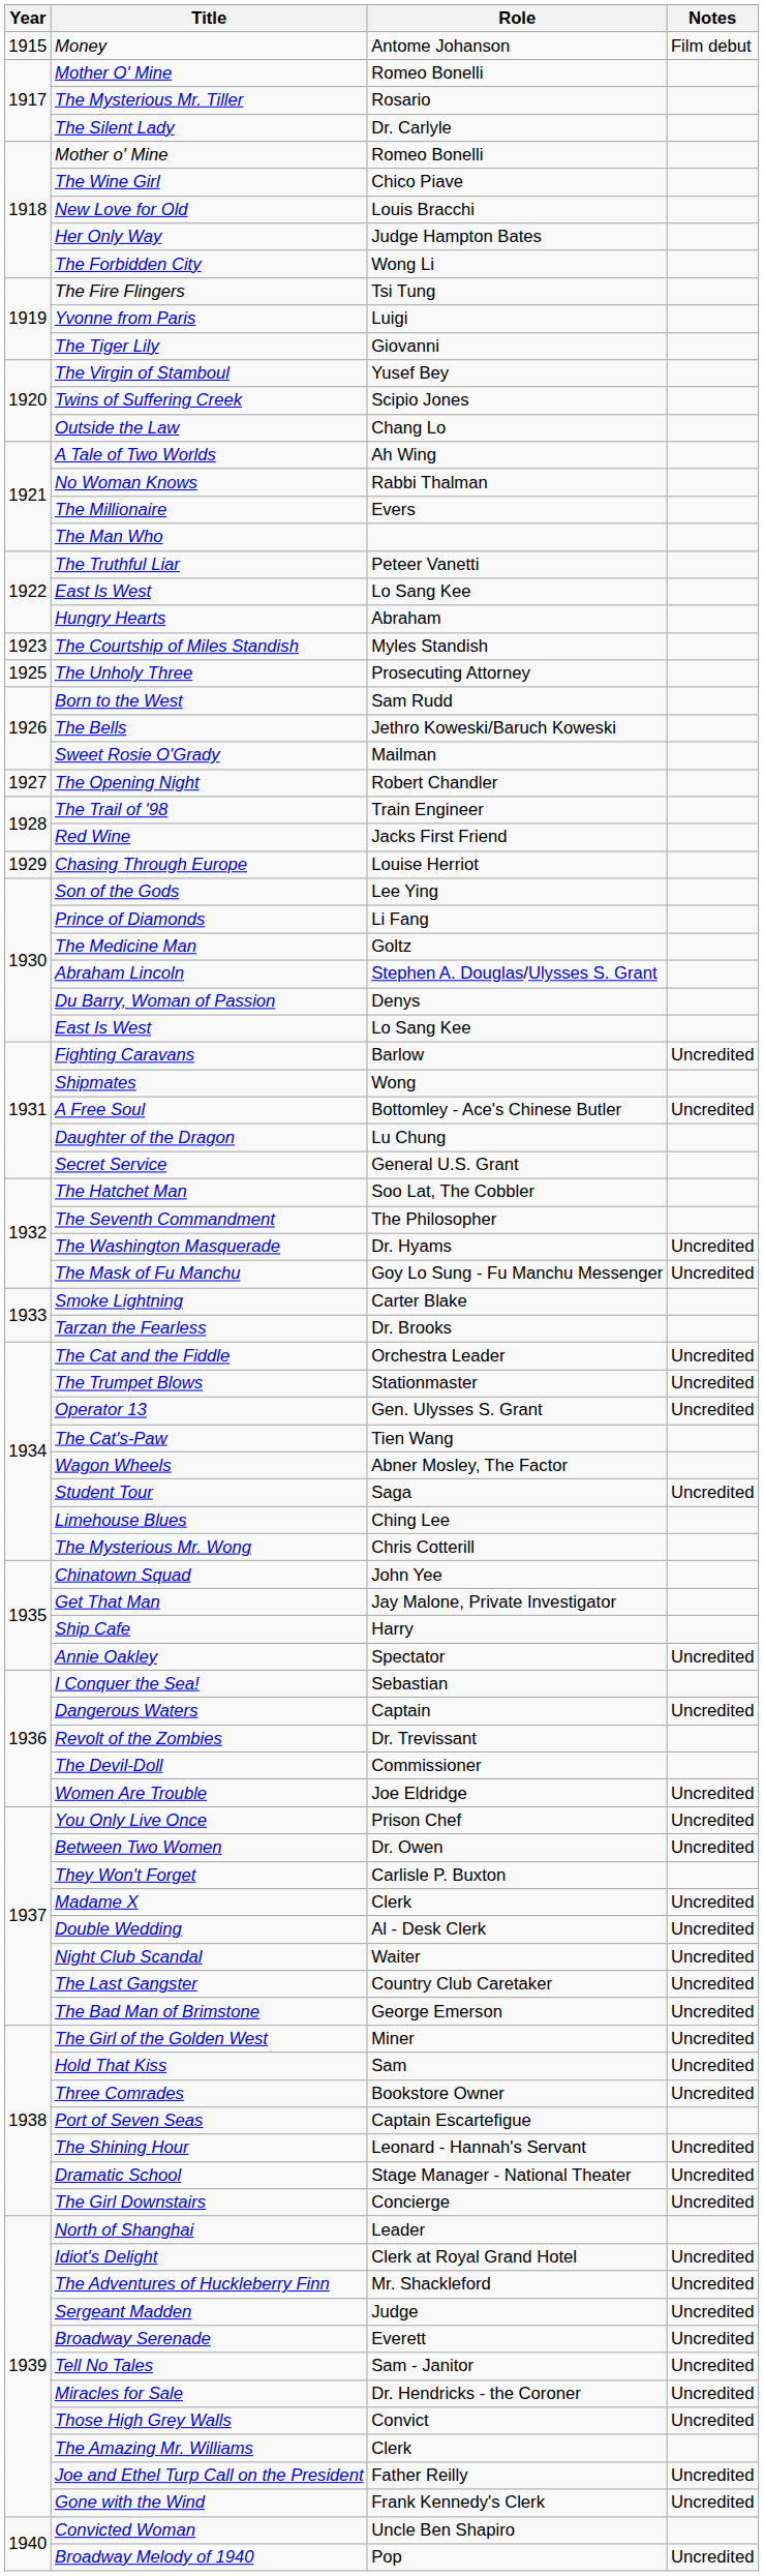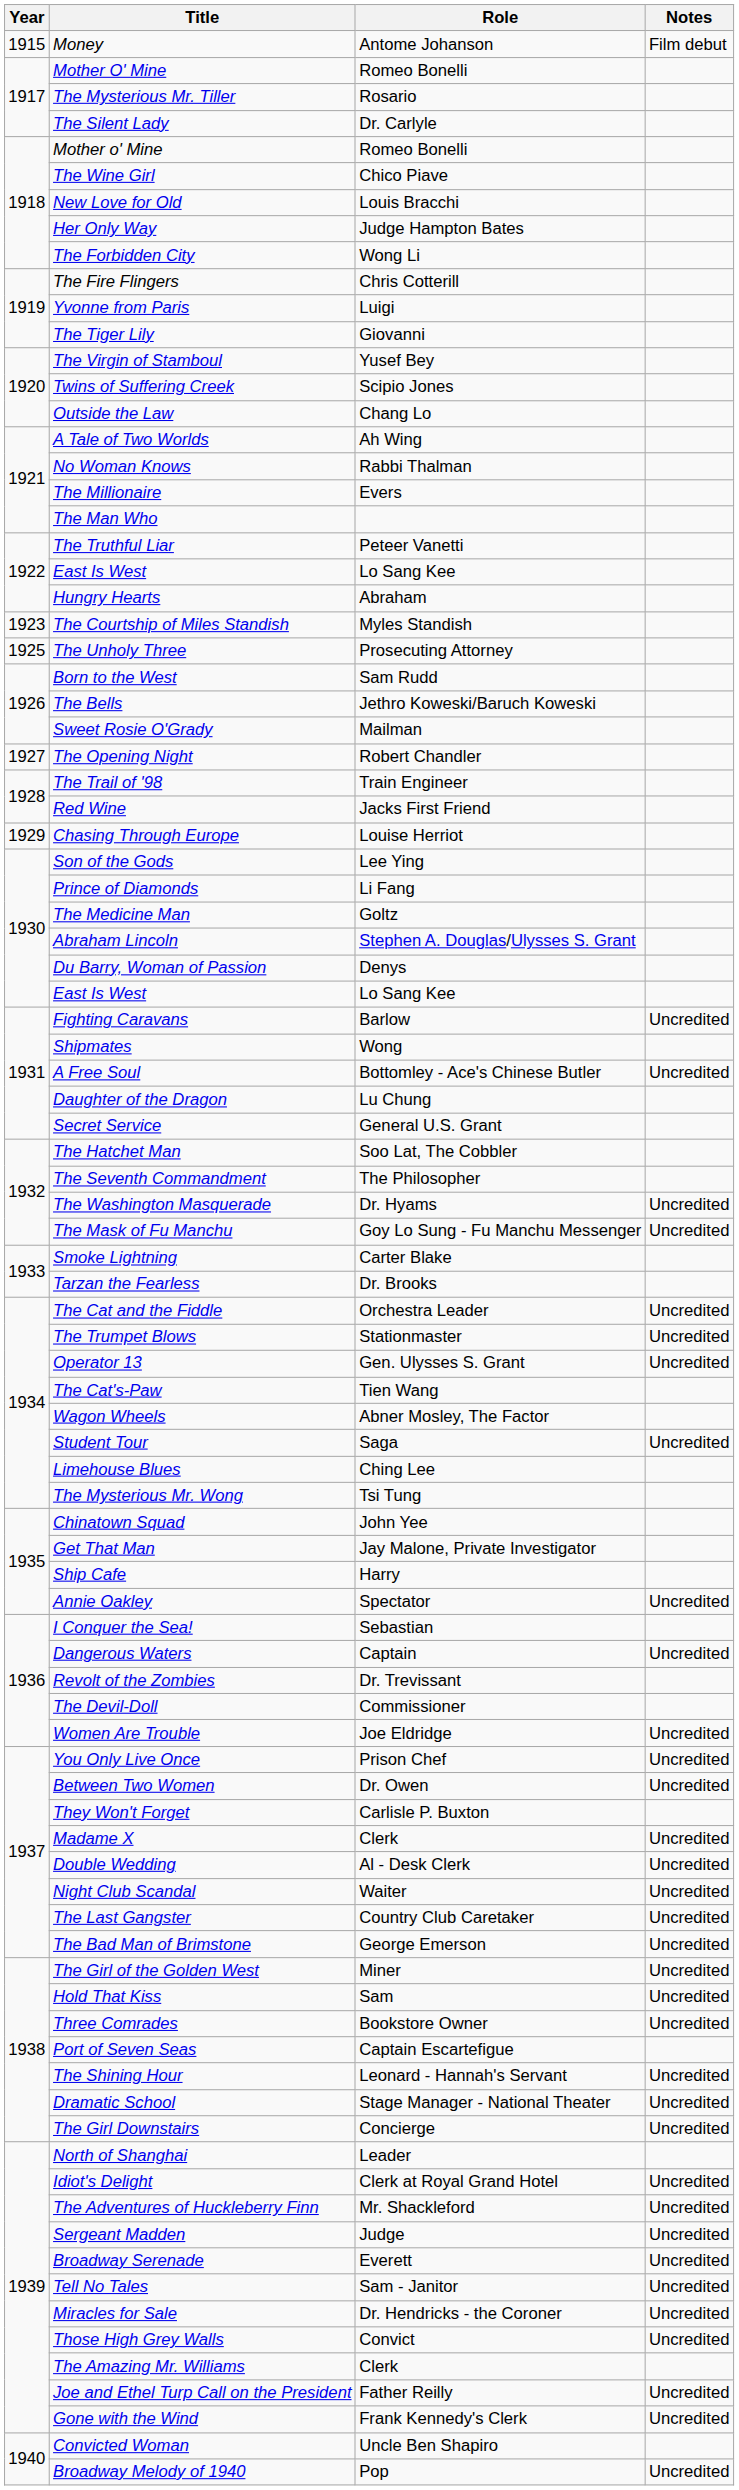 <table class="wikitable">
 <tr>
 <th>Year</th>
 <th>Title</th>
 <th>Role</th>
 <th>Notes</th>
 </tr>
 <tr>
 <td>1915</td>
 <td><em>Money</em></td>
 <td>Antome Johanson</td>
 <td>Film debut</td>
 </tr>
 <tr>
 <td rowspan=3>1917</td>
 <td><em><a href='#'>Mother O' Mine</a></em></td>
 <td>Romeo Bonelli</td>
 <td></td>
 </tr>
 <tr>
 <td><em><a href='#'>The Mysterious Mr. Tiller</a></em></td>
 <td>Rosario</td>
 <td></td>
 </tr>
 <tr>
 <td><em><a href='#'>The Silent Lady</a></em></td>
 <td>Dr. Carlyle</td>
 <td></td>
 </tr>
 <tr>
 <td rowspan=5>1918</td>
 <td><em>Mother o' Mine</em></td>
 <td>Romeo Bonelli</td>
 <td></td>
 </tr>
 <tr>
 <td><em><a href='#'>The Wine Girl</a></em></td>
 <td>Chico Piave</td>
 <td></td>
 </tr>
 <tr>
 <td><em><a href='#'>New Love for Old</a></em></td>
 <td>Louis Bracchi</td>
 <td></td>
 </tr>
 <tr>
 <td><em><a href='#'>Her Only Way</a></em></td>
 <td>Judge Hampton Bates</td>
 <td></td>
 </tr>
 <tr>
 <td><em><a href='#'>The Forbidden City</a></em></td>
 <td>Wong Li</td>
 <td></td>
 </tr>
 <tr>
 <td rowspan=3>1919</td>
 <td><em>The Fire Flingers</em></td>
-<td>Tsi Tung</td>
+<td>Chris Cotterill</td>
 <td></td>
 </tr>
 <tr>
 <td><em><a href='#'>Yvonne from Paris</a></em></td>
 <td>Luigi</td>
 <td></td>
 </tr>
 <tr>
 <td><em><a href='#'>The Tiger Lily</a></em></td>
 <td>Giovanni</td>
 <td></td>
 </tr>
 <tr>
 <td rowspan=3>1920</td>
 <td><em><a href='#'>The Virgin of Stamboul</a></em></td>
 <td>Yusef Bey</td>
 <td></td>
 </tr>
 <tr>
 <td><em><a href='#'>Twins of Suffering Creek</a></em></td>
 <td>Scipio Jones</td>
 <td></td>
 </tr>
 <tr>
 <td><em><a href='#'>Outside the Law</a></em></td>
 <td>Chang Lo</td>
 <td></td>
 </tr>
 <tr>
 <td rowspan=4>1921</td>
 <td><em><a href='#'>A Tale of Two Worlds</a></em></td>
 <td>Ah Wing</td>
 <td></td>
 </tr>
 <tr>
 <td><em><a href='#'>No Woman Knows</a></em></td>
 <td>Rabbi Thalman</td>
 <td></td>
 </tr>
 <tr>
 <td><em><a href='#'>The Millionaire</a></em></td>
 <td>Evers</td>
 <td></td>
 </tr>
 <tr>
 <td><em><a href='#'>The Man Who</a></em></td>
 <td></td>
 <td></td>
 </tr>
 <tr>
 <td rowspan=3>1922</td>
 <td><em><a href='#'>The Truthful Liar</a></em></td>
 <td>Peteer Vanetti</td>
 <td></td>
 </tr>
 <tr>
 <td><em><a href='#'>East Is West</a></em></td>
 <td>Lo Sang Kee</td>
 <td></td>
 </tr>
 <tr>
 <td><em><a href='#'>Hungry Hearts</a></em></td>
 <td>Abraham</td>
 <td></td>
 </tr>
 <tr>
 <td>1923</td>
 <td><em><a href='#'>The Courtship of Miles Standish</a></em></td>
 <td>Myles Standish</td>
 <td></td>
 </tr>
 <tr>
 <td>1925</td>
 <td><em><a href='#'>The Unholy Three</a></em></td>
 <td>Prosecuting Attorney</td>
 <td></td>
 </tr>
 <tr>
 <td rowspan=3>1926</td>
 <td><em><a href='#'>Born to the West</a></em></td>
 <td>Sam Rudd</td>
 <td></td>
 </tr>
 <tr>
 <td><em><a href='#'>The Bells</a></em></td>
 <td>Jethro Koweski/Baruch Koweski</td>
 <td></td>
 </tr>
 <tr>
 <td><em><a href='#'>Sweet Rosie O'Grady</a></em></td>
 <td>Mailman</td>
 <td></td>
 </tr>
 <tr>
 <td>1927</td>
 <td><em><a href='#'>The Opening Night</a></em></td>
 <td>Robert Chandler</td>
 <td></td>
 </tr>
 <tr>
 <td rowspan=2>1928</td>
 <td><em><a href='#'>The Trail of '98</a></em></td>
 <td>Train Engineer</td>
 <td></td>
 </tr>
 <tr>
 <td><em><a href='#'>Red Wine</a></em></td>
 <td>Jacks First Friend</td>
 <td></td>
 </tr>
 <tr>
 <td>1929</td>
 <td><em><a href='#'>Chasing Through Europe</a></em></td>
 <td>Louise Herriot</td>
 <td></td>
 </tr>
 <tr>
 <td rowspan=6>1930</td>
 <td><em><a href='#'>Son of the Gods</a></em></td>
 <td>Lee Ying</td>
 <td></td>
 </tr>
 <tr>
 <td><em><a href='#'>Prince of Diamonds</a></em></td>
 <td>Li Fang</td>
 <td></td>
 </tr>
 <tr>
 <td><em><a href='#'>The Medicine Man</a></em></td>
 <td>Goltz</td>
 <td></td>
 </tr>
 <tr>
 <td><em><a href='#'>Abraham Lincoln</a></em></td>
 <td><a href='#'>Stephen A. Douglas</a>/<a href='#'>Ulysses S. Grant</a></td>
 <td></td>
 </tr>
 <tr>
 <td><em><a href='#'>Du Barry, Woman of Passion</a></em></td>
 <td>Denys</td>
 <td></td>
 </tr>
 <tr>
 <td><em><a href='#'>East Is West</a></em></td>
 <td>Lo Sang Kee</td>
 <td></td>
 </tr>
 <tr>
 <td rowspan=5>1931</td>
 <td><em><a href='#'>Fighting Caravans</a></em></td>
 <td>Barlow</td>
 <td>Uncredited</td>
 </tr>
 <tr>
 <td><em><a href='#'>Shipmates</a></em></td>
 <td>Wong</td>
 <td></td>
 </tr>
 <tr>
 <td><em><a href='#'>A Free Soul</a></em></td>
 <td>Bottomley - Ace's Chinese Butler</td>
 <td>Uncredited</td>
 </tr>
 <tr>
 <td><em><a href='#'>Daughter of the Dragon</a></em></td>
 <td>Lu Chung</td>
 <td></td>
 </tr>
 <tr>
 <td><em><a href='#'>Secret Service</a></em></td>
 <td>General U.S. Grant</td>
 <td></td>
 </tr>
 <tr>
 <td rowspan=4>1932</td>
 <td><em><a href='#'>The Hatchet Man</a></em></td>
 <td>Soo Lat, The Cobbler</td>
 <td></td>
 </tr>
 <tr>
 <td><em><a href='#'>The Seventh Commandment</a></em></td>
 <td>The Philosopher</td>
 <td></td>
 </tr>
 <tr>
 <td><em><a href='#'>The Washington Masquerade</a></em></td>
 <td>Dr. Hyams</td>
 <td>Uncredited</td>
 </tr>
 <tr>
 <td><em><a href='#'>The Mask of Fu Manchu</a></em></td>
 <td>Goy Lo Sung - Fu Manchu Messenger</td>
 <td>Uncredited</td>
 </tr>
 <tr>
 <td rowspan=2>1933</td>
 <td><em><a href='#'>Smoke Lightning</a></em></td>
 <td>Carter Blake</td>
 <td></td>
 </tr>
 <tr>
 <td><em><a href='#'>Tarzan the Fearless</a></em></td>
 <td>Dr. Brooks</td>
 <td></td>
 </tr>
 <tr>
 <td rowspan=8>1934</td>
 <td><em><a href='#'>The Cat and the Fiddle</a></em></td>
 <td>Orchestra Leader</td>
 <td>Uncredited</td>
 </tr>
 <tr>
 <td><em><a href='#'>The Trumpet Blows</a></em></td>
 <td>Stationmaster</td>
 <td>Uncredited</td>
 </tr>
 <tr>
 <td><em><a href='#'>Operator 13</a></em></td>
 <td>Gen. Ulysses S. Grant</td>
 <td>Uncredited</td>
 </tr>
 <tr>
 <td><em><a href='#'>The Cat's-Paw</a></em></td>
 <td>Tien Wang</td>
 <td></td>
 </tr>
 <tr>
 <td><em><a href='#'>Wagon Wheels</a></em></td>
 <td>Abner Mosley, The Factor</td>
 <td></td>
 </tr>
 <tr>
 <td><em><a href='#'>Student Tour</a></em></td>
 <td>Saga</td>
 <td>Uncredited</td>
 </tr>
 <tr>
 <td><em><a href='#'>Limehouse Blues</a></em></td>
 <td>Ching Lee</td>
 <td></td>
 </tr>
 <tr>
 <td><em><a href='#'>The Mysterious Mr. Wong</a></em></td>
-<td>Chris Cotterill</td>
+<td>Tsi Tung</td>
 <td></td>
 </tr>
 <tr>
 <td rowspan=4>1935</td>
 <td><em><a href='#'>Chinatown Squad</a></em></td>
 <td>John Yee</td>
 <td></td>
 </tr>
 <tr>
 <td><em><a href='#'>Get That Man</a></em></td>
 <td>Jay Malone, Private Investigator</td>
 <td></td>
 </tr>
 <tr>
 <td><em><a href='#'>Ship Cafe</a></em></td>
 <td>Harry</td>
 <td></td>
 </tr>
 <tr>
 <td><em><a href='#'>Annie Oakley</a></em></td>
 <td>Spectator</td>
 <td>Uncredited</td>
 </tr>
 <tr>
 <td rowspan=5>1936</td>
 <td><em><a href='#'>I Conquer the Sea!</a></em></td>
 <td>Sebastian</td>
 <td></td>
 </tr>
 <tr>
 <td><em><a href='#'>Dangerous Waters</a></em></td>
 <td>Captain</td>
 <td>Uncredited</td>
 </tr>
 <tr>
 <td><em><a href='#'>Revolt of the Zombies</a></em></td>
 <td>Dr. Trevissant</td>
 <td></td>
 </tr>
 <tr>
 <td><em><a href='#'>The Devil-Doll</a></em></td>
 <td>Commissioner</td>
 <td></td>
 </tr>
 <tr>
 <td><em><a href='#'>Women Are Trouble</a></em></td>
 <td>Joe Eldridge</td>
 <td>Uncredited</td>
 </tr>
 <tr>
 <td rowspan=8>1937</td>
 <td><em><a href='#'>You Only Live Once</a></em></td>
 <td>Prison Chef</td>
 <td>Uncredited</td>
 </tr>
 <tr>
 <td><em><a href='#'>Between Two Women</a></em></td>
 <td>Dr. Owen</td>
 <td>Uncredited</td>
 </tr>
 <tr>
 <td><em><a href='#'>They Won't Forget</a></em></td>
 <td>Carlisle P. Buxton</td>
 <td></td>
 </tr>
 <tr>
 <td><em><a href='#'>Madame X</a></em></td>
 <td>Clerk</td>
 <td>Uncredited</td>
 </tr>
 <tr>
 <td><em><a href='#'>Double Wedding</a></em></td>
 <td>Al - Desk Clerk</td>
 <td>Uncredited</td>
 </tr>
 <tr>
 <td><em><a href='#'>Night Club Scandal</a></em></td>
 <td>Waiter</td>
 <td>Uncredited</td>
 </tr>
 <tr>
 <td><em><a href='#'>The Last Gangster</a></em></td>
 <td>Country Club Caretaker</td>
 <td>Uncredited</td>
 </tr>
 <tr>
 <td><em><a href='#'>The Bad Man of Brimstone</a></em></td>
 <td>George Emerson</td>
 <td>Uncredited</td>
 </tr>
 <tr>
 <td rowspan=7>1938</td>
 <td><em><a href='#'>The Girl of the Golden West</a></em></td>
 <td>Miner</td>
 <td>Uncredited</td>
 </tr>
 <tr>
 <td><em><a href='#'>Hold That Kiss</a></em></td>
 <td>Sam</td>
 <td>Uncredited</td>
 </tr>
 <tr>
 <td><em><a href='#'>Three Comrades</a></em></td>
 <td>Bookstore Owner</td>
 <td>Uncredited</td>
 </tr>
 <tr>
 <td><em><a href='#'>Port of Seven Seas</a></em></td>
 <td>Captain Escartefigue</td>
 <td></td>
 </tr>
 <tr>
 <td><em><a href='#'>The Shining Hour</a></em></td>
 <td>Leonard - Hannah's Servant</td>
 <td>Uncredited</td>
 </tr>
 <tr>
 <td><em><a href='#'>Dramatic School</a></em></td>
 <td>Stage Manager - National Theater</td>
 <td>Uncredited</td>
 </tr>
 <tr>
 <td><em><a href='#'>The Girl Downstairs</a></em></td>
 <td>Concierge</td>
 <td>Uncredited</td>
 </tr>
 <tr>
 <td rowspan=11>1939</td>
 <td><em><a href='#'>North of Shanghai</a></em></td>
 <td>Leader</td>
 <td></td>
 </tr>
 <tr>
 <td><em><a href='#'>Idiot's Delight</a></em></td>
 <td>Clerk at Royal Grand Hotel</td>
 <td>Uncredited</td>
 </tr>
 <tr>
 <td><em><a href='#'>The Adventures of Huckleberry Finn</a></em></td>
 <td>Mr. Shackleford</td>
 <td>Uncredited</td>
 </tr>
 <tr>
 <td><em><a href='#'>Sergeant Madden</a></em></td>
 <td>Judge</td>
 <td>Uncredited</td>
 </tr>
 <tr>
 <td><em><a href='#'>Broadway Serenade</a></em></td>
 <td>Everett</td>
 <td>Uncredited</td>
 </tr>
 <tr>
 <td><em><a href='#'>Tell No Tales</a></em></td>
 <td>Sam - Janitor</td>
 <td>Uncredited</td>
 </tr>
 <tr>
 <td><em><a href='#'>Miracles for Sale</a></em></td>
 <td>Dr. Hendricks - the Coroner</td>
 <td>Uncredited</td>
 </tr>
 <tr>
 <td><em><a href='#'>Those High Grey Walls</a></em></td>
 <td>Convict</td>
 <td>Uncredited</td>
 </tr>
 <tr>
 <td><em><a href='#'>The Amazing Mr. Williams</a></em></td>
 <td>Clerk</td>
 <td></td>
 </tr>
 <tr>
 <td><em><a href='#'>Joe and Ethel Turp Call on the President</a></em></td>
 <td>Father Reilly</td>
 <td>Uncredited</td>
 </tr>
 <tr>
 <td><em><a href='#'>Gone with the Wind</a></em></td>
 <td>Frank Kennedy's Clerk</td>
 <td>Uncredited</td>
 </tr>
 <tr>
 <td rowspan=2>1940</td>
 <td><em><a href='#'>Convicted Woman</a></em></td>
 <td>Uncle Ben Shapiro</td>
 <td></td>
 </tr>
 <tr>
 <td><em><a href='#'>Broadway Melody of 1940</a></em></td>
 <td>Pop</td>
 <td>Uncredited</td>
 </tr>
 </table>
